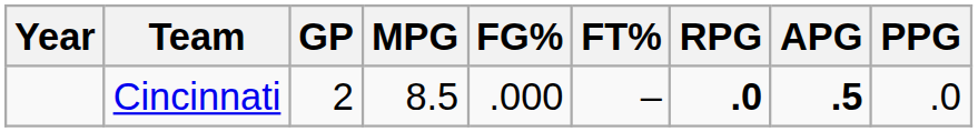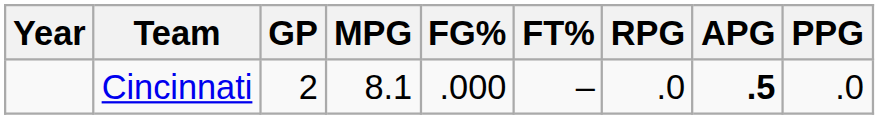 <table class="wikitable sortable" style="font-size:95%; text-align:right;">
 <tr>
 <th>Year</th>
 <th>Team</th>
 <th>GP</th>
 <th>MPG</th>
 <th>FG%</th>
 <th>FT%</th>
 <th>RPG</th>
 <th>APG</th>
 <th>PPG</th>
 </tr>
 <tr>
 <td style="text-align:left;"></td>
 <td style="text-align:left;"><a href='#'>Cincinnati</a></td>
 <td>2</td>
-<td>8.5</td>
+<td>8.1</td>
 <td>.000</td>
 <td>–</td>
-<td><strong>.0</strong></td>
+<td>.0</td>
 <td><strong>.5</strong></td>
 <td>.0</td>
 </tr>
 </table>
